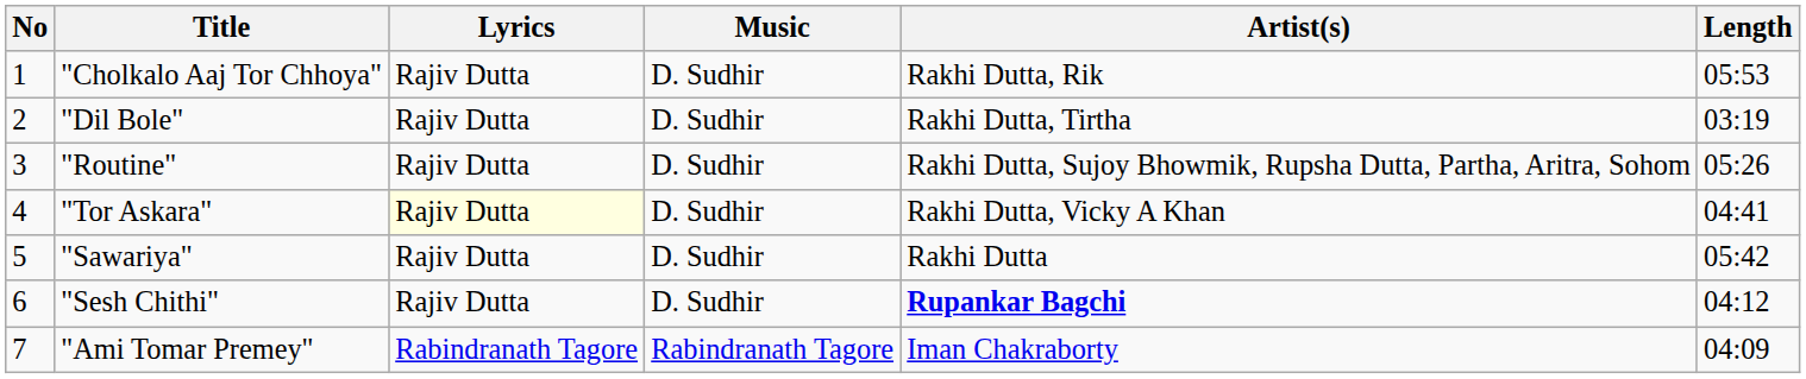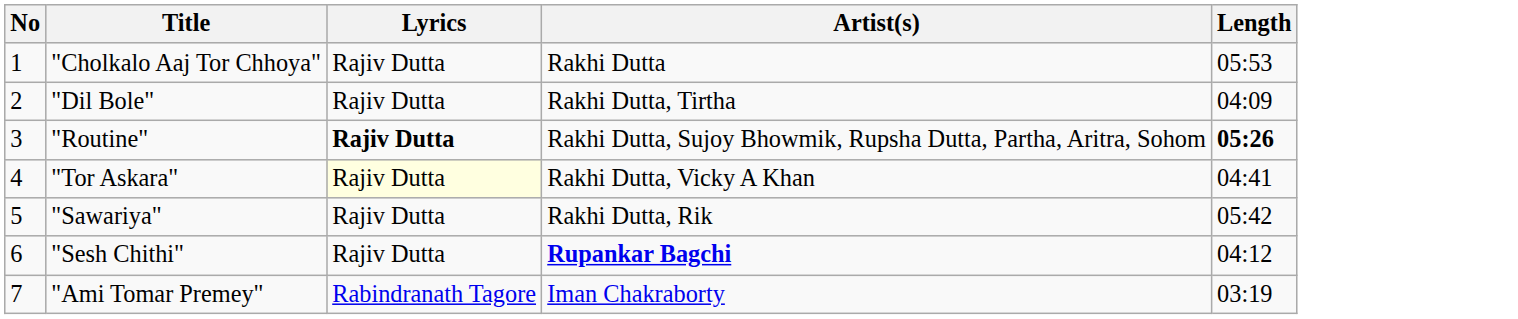 <table class="wikitable">
 <tr>
 <th>No</th>
 <th>Title</th>
 <th>Lyrics</th>
-<th>Music</th>
 <th>Artist(s)</th>
 <th>Length</th>
 </tr>
 <tr>
 <td>1</td>
 <td>"Cholkalo Aaj Tor Chhoya"</td>
 <td>Rajiv Dutta</td>
-<td>D. Sudhir</td>
-<td>Rakhi Dutta, Rik</td>
+<td>Rakhi Dutta</td>
 <td>05:53</td>
 </tr>
 <tr>
 <td>2</td>
 <td>"Dil Bole"</td>
 <td>Rajiv Dutta</td>
-<td>D. Sudhir</td>
 <td>Rakhi Dutta, Tirtha</td>
-<td>03:19</td>
+<td>04:09</td>
 </tr>
 <tr>
 <td>3</td>
 <td>"Routine"</td>
-<td>Rajiv Dutta</td>
-<td>D. Sudhir</td>
+<td><strong>Rajiv Dutta</strong></td>
 <td>Rakhi Dutta, Sujoy Bhowmik, Rupsha Dutta, Partha, Aritra, Sohom</td>
-<td>05:26</td>
+<td><strong>05:26</strong></td>
 </tr>
 <tr>
 <td>4</td>
 <td>"Tor Askara"</td>
 <td style="background: lightyellow;">Rajiv Dutta</td>
-<td>D. Sudhir</td>
 <td>Rakhi Dutta, Vicky A Khan</td>
 <td>04:41</td>
 </tr>
 <tr>
 <td>5</td>
 <td>"Sawariya"</td>
 <td>Rajiv Dutta</td>
-<td>D. Sudhir</td>
-<td>Rakhi Dutta</td>
+<td>Rakhi Dutta, Rik</td>
 <td>05:42</td>
 </tr>
 <tr>
 <td>6</td>
 <td>"Sesh Chithi"</td>
 <td>Rajiv Dutta</td>
-<td>D. Sudhir</td>
 <td><strong><a href='#'>Rupankar Bagchi</a></strong></td>
 <td>04:12</td>
 </tr>
 <tr>
 <td>7</td>
 <td>"Ami Tomar Premey"</td>
 <td><a href='#'>Rabindranath Tagore</a></td>
-<td><a href='#'>Rabindranath Tagore</a></td>
 <td><a href='#'>Iman Chakraborty</a></td>
-<td>04:09</td>
+<td>03:19</td>
 </tr>
 </table>
